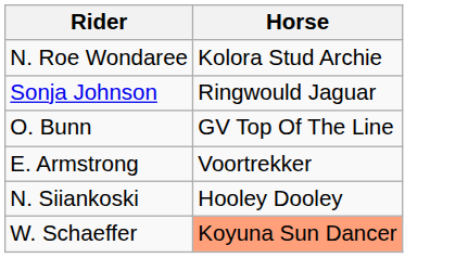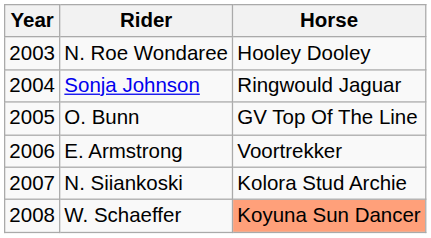 <table class="wikitable">
 <tr>
+<th>Year</th>
 <th>Rider</th>
 <th>Horse</th>
 </tr>
 <tr>
+<td>2003</td>
 <td>N. Roe Wondaree</td>
-<td>Kolora Stud Archie</td>
+<td>Hooley Dooley</td>
 </tr>
 <tr>
+<td>2004</td>
 <td><a href='#'>Sonja Johnson</a></td>
 <td>Ringwould Jaguar</td>
 </tr>
 <tr>
+<td>2005</td>
 <td>O. Bunn</td>
 <td>GV Top Of The Line</td>
 </tr>
 <tr>
+<td>2006</td>
 <td>E. Armstrong</td>
 <td>Voortrekker</td>
 </tr>
 <tr>
+<td>2007</td>
 <td>N. Siiankoski</td>
-<td>Hooley Dooley</td>
+<td>Kolora Stud Archie</td>
 </tr>
 <tr>
+<td>2008</td>
 <td>W. Schaeffer</td>
 <td style="background: lightsalmon;">Koyuna Sun Dancer</td>
 </tr>
 </table>
